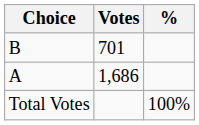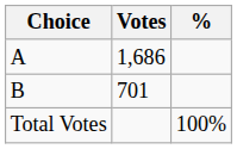 <table class="wikitable">
 <tr>
 <th>Choice</th>
 <th>Votes</th>
 <th>%</th>
 </tr>
 <tr>
-<td>B</td>
-<td>701</td>
+<td>A</td>
+<td>1,686</td>
 <td></td>
 </tr>
 <tr>
-<td>A</td>
-<td>1,686</td>
+<td>B</td>
+<td>701</td>
 <td></td>
 </tr>
 <tr>
 <td>Total Votes</td>
 <td></td>
 <td>100%</td>
 </tr>
 </table>
